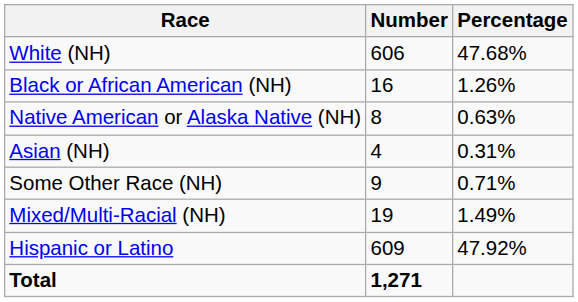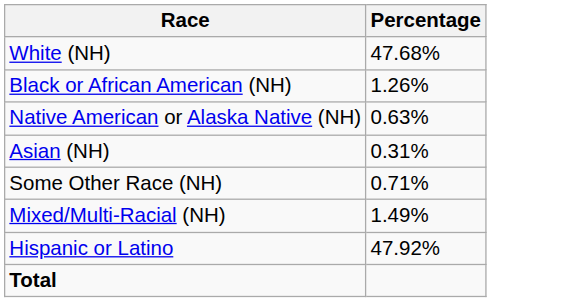 <table class="wikitable">
 <tr>
 <th>Race</th>
-<th>Number</th>
 <th>Percentage</th>
 </tr>
 <tr>
 <td><a href='#'>White</a> (NH)</td>
-<td>606</td>
 <td>47.68%</td>
 </tr>
 <tr>
 <td><a href='#'>Black or African American</a> (NH)</td>
-<td>16</td>
 <td>1.26%</td>
 </tr>
 <tr>
 <td><a href='#'>Native American</a> or <a href='#'>Alaska Native</a> (NH)</td>
-<td>8</td>
 <td>0.63%</td>
 </tr>
 <tr>
 <td><a href='#'>Asian</a> (NH)</td>
-<td>4</td>
 <td>0.31%</td>
 </tr>
 <tr>
 <td>Some Other Race (NH)</td>
-<td>9</td>
 <td>0.71%</td>
 </tr>
 <tr>
 <td><a href='#'>Mixed/Multi-Racial</a> (NH)</td>
-<td>19</td>
 <td>1.49%</td>
 </tr>
 <tr>
 <td><a href='#'>Hispanic or Latino</a></td>
-<td>609</td>
 <td>47.92%</td>
 </tr>
 <tr>
 <td><strong>Total</strong></td>
-<td><strong>1,271</strong></td>
 <td></td>
 </tr>
 </table>
